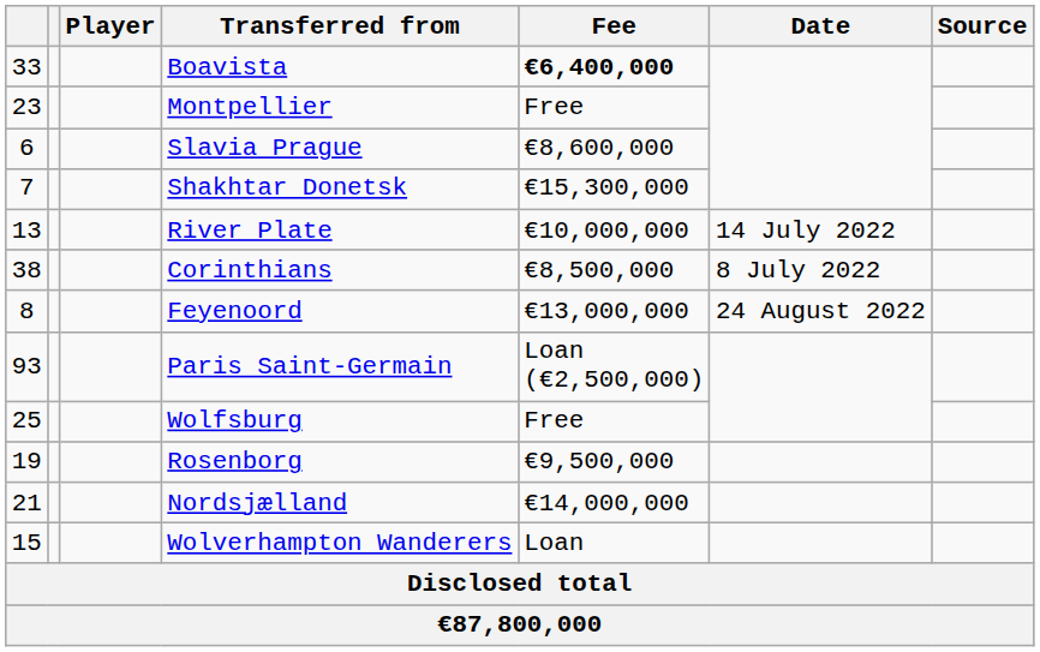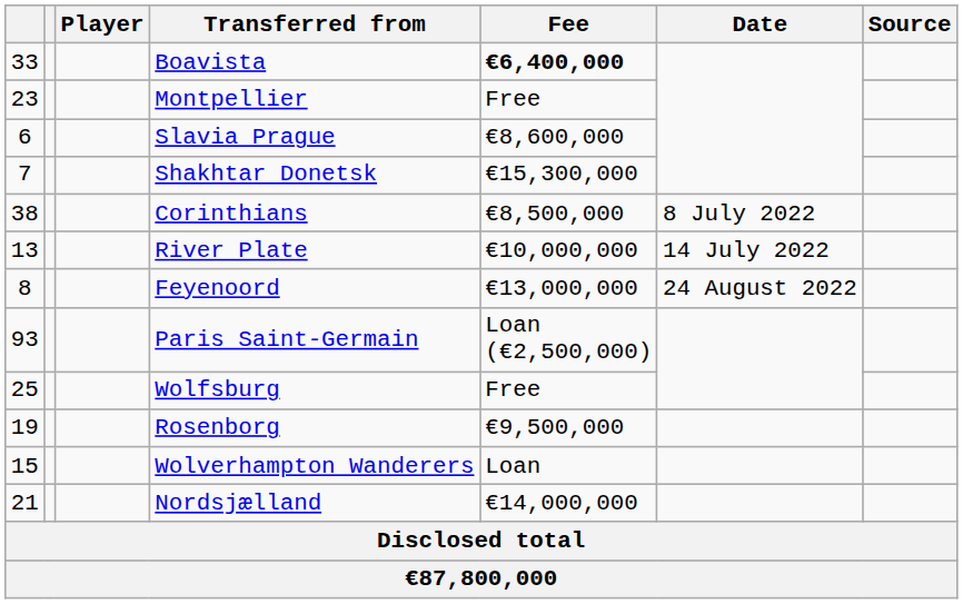 <table class="wikitable plainrowheaders sortable">
 <tr>
 <th></th>
 <th></th>
 <th scope=col>Player</th>
 <th>Transferred from</th>
 <th !scope=col; style="width: 91px;">Fee</th>
 <th scope=col>Date</th>
 <th scope=col>Source</th>
 </tr>
 <tr>
 <td align=center>33</td>
 <td align=center></td>
 <td></td>
 <td> <a href='#'>Boavista</a></td>
 <td><strong>€6,400,000</strong></td>
 <td rowspan=4></td>
 <td></td>
 </tr>
 <tr>
 <td align=center>23</td>
 <td align=center></td>
 <td></td>
 <td> <a href='#'>Montpellier</a></td>
 <td>Free</td>
 <td></td>
 </tr>
 <tr>
 <td align=center>6</td>
 <td align=center></td>
 <td></td>
 <td> <a href='#'>Slavia Prague</a></td>
 <td>€8,600,000</td>
 <td></td>
 </tr>
 <tr>
 <td align=center>7</td>
 <td align=center></td>
 <td></td>
 <td> <a href='#'>Shakhtar Donetsk</a></td>
 <td>€15,300,000</td>
 <td></td>
 </tr>
 <tr>
+<td align=center>38</td>
+<td align=center></td>
+<td></td>
+<td> <a href='#'>Corinthians</a></td>
+<td>€8,500,000</td>
+<td>8 July 2022</td>
+<td></td>
+</tr>
+<tr>
 <td align=center>13</td>
 <td align=center></td>
 <td></td>
 <td> <a href='#'>River Plate</a></td>
 <td>€10,000,000</td>
 <td>14 July 2022</td>
-<td></td>
-</tr>
-<tr>
-<td align=center>38</td>
-<td align=center></td>
-<td></td>
-<td> <a href='#'>Corinthians</a></td>
-<td>€8,500,000</td>
-<td>8 July 2022</td>
 <td></td>
 </tr>
 <tr>
 <td align=center>8</td>
 <td align=center></td>
 <td></td>
 <td> <a href='#'>Feyenoord</a></td>
 <td>€13,000,000</td>
 <td>24 August 2022</td>
 <td></td>
 </tr>
 <tr>
 <td align=center>93</td>
 <td align=center></td>
 <td></td>
 <td> <a href='#'>Paris Saint-Germain</a></td>
 <td>Loan (€2,500,000)</td>
 <td rowspan=2></td>
 <td></td>
 </tr>
 <tr>
 <td align=center>25</td>
 <td align=center></td>
 <td></td>
 <td> <a href='#'>Wolfsburg</a></td>
 <td>Free</td>
 <td></td>
 </tr>
 <tr>
 <td align=center>19</td>
 <td align=center></td>
 <td></td>
 <td> <a href='#'>Rosenborg</a></td>
 <td>€9,500,000</td>
 <td></td>
 <td></td>
 </tr>
 <tr>
+<td align=center>15</td>
+<td align=center></td>
+<td></td>
+<td> <a href='#'>Wolverhampton Wanderers</a></td>
+<td>Loan</td>
+<td></td>
+<td></td>
+</tr>
+<tr>
 <td align=center>21</td>
 <td align=center></td>
 <td></td>
 <td> <a href='#'>Nordsjælland</a></td>
 <td>€14,000,000</td>
-<td></td>
-<td></td>
-</tr>
-<tr>
-<td align=center>15</td>
-<td align=center></td>
-<td></td>
-<td> <a href='#'>Wolverhampton Wanderers</a></td>
-<td>Loan</td>
 <td></td>
 <td></td>
 </tr>
 <tr>
 <th colspan="7">Disclosed total</th>
 </tr>
 <tr>
 <th colspan="7">€87,800,000</th>
 </tr>
 </table>
